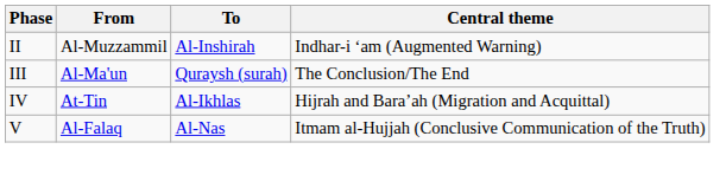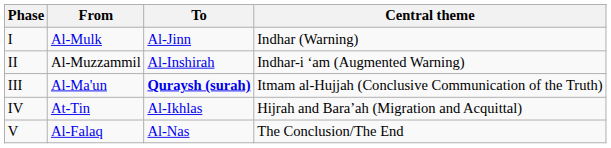 <table class="wikitable">
 <tr>
 <th>Phase</th>
 <th>From</th>
 <th>To</th>
 <th>Central theme</th>
+</tr>
+<tr>
+<td>I</td>
+<td><a href='#'>Al-Mulk</a> </td>
+<td><a href='#'>Al-Jinn</a> </td>
+<td>Indhar (Warning)</td>
 </tr>
 <tr>
 <td>II</td>
 <td>Al-Muzzammil </td>
 <td><a href='#'>Al-Inshirah</a> </td>
 <td>Indhar-i ‘am (Augmented Warning)</td>
 </tr>
 <tr>
 <td>III</td>
 <td><a href='#'>Al-Ma'un</a> </td>
-<td><a href='#'>Quraysh (surah)</a> </td>
-<td>The Conclusion/The End</td>
+<td><strong><a href='#'>Quraysh (surah)</a> </strong></td>
+<td>Itmam al-Hujjah (Conclusive Communication of the Truth)</td>
 </tr>
 <tr>
 <td>IV</td>
 <td><a href='#'>At-Tin</a> </td>
 <td><a href='#'>Al-Ikhlas</a> </td>
 <td>Hijrah and Bara’ah (Migration and Acquittal)</td>
 </tr>
 <tr>
 <td>V</td>
 <td><a href='#'>Al-Falaq</a> </td>
 <td><a href='#'>Al-Nas</a> </td>
-<td>Itmam al-Hujjah (Conclusive Communication of the Truth)</td>
+<td>The Conclusion/The End</td>
 </tr>
 </table>
